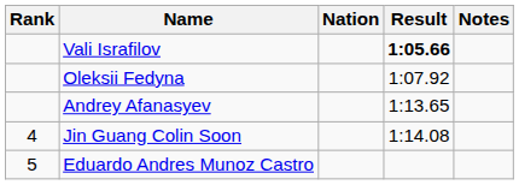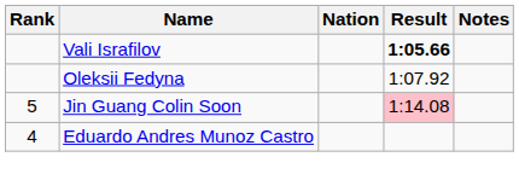 <table class="wikitable sortable" style="text-align:center">
 <tr>
 <th>Rank</th>
 <th>Name</th>
 <th>Nation</th>
 <th>Result</th>
 <th>Notes</th>
 </tr>
 <tr>
 <td></td>
 <td align=left><a href='#'>Vali Israfilov</a></td>
 <td align=left></td>
 <td><strong>1:05.66</strong></td>
 <td></td>
 </tr>
 <tr>
 <td></td>
 <td align=left><a href='#'>Oleksii Fedyna</a></td>
 <td align=left></td>
 <td>1:07.92</td>
 <td></td>
 </tr>
 <tr>
-<td></td>
-<td align=left><a href='#'>Andrey Afanasyev</a></td>
+<td>5</td>
+<td align=left><a href='#'>Jin Guang Colin Soon</a></td>
 <td align=left></td>
-<td>1:13.65</td>
+<td style="background: pink;">1:14.08</td>
 <td></td>
 </tr>
 <tr>
 <td>4</td>
-<td align=left><a href='#'>Jin Guang Colin Soon</a></td>
-<td align=left></td>
-<td>1:14.08</td>
-<td></td>
-</tr>
-<tr>
-<td>5</td>
 <td align=left><a href='#'>Eduardo Andres Munoz Castro</a></td>
 <td align=left></td>
 <td 1:23.82></td>
 </tr>
 </table>
